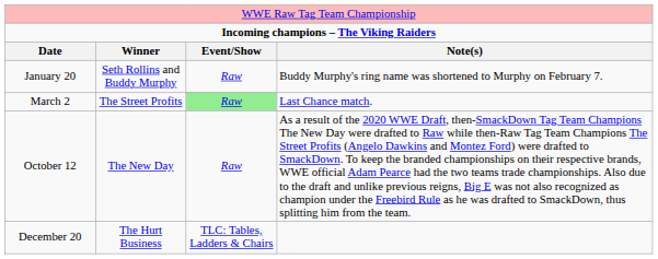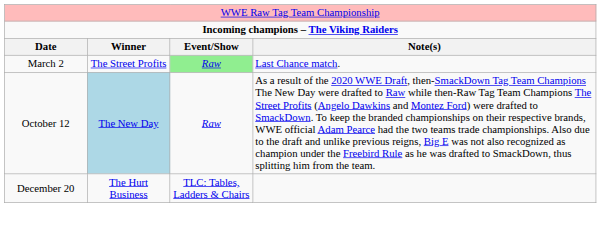 <table class="wikitable" style="text-align:center; width:100%;">
 <tr style="background:#FBB;">
 <td colspan="4" style="text-align: center;"><a href='#'>WWE Raw Tag Team Championship</a></td>
 </tr>
 <tr>
 <td colspan="4" style="text-align: center;"><strong>Incoming champions – <a href='#'>The Viking Raiders</a> </strong></td>
 </tr>
 <tr>
 <th width=14%>Date</th>
 <th width=14%>Winner</th>
 <th width=14%>Event/Show</th>
 <th width=58%>Note(s)</th>
 </tr>
 <tr>
-<td>January 20</td>
-<td><a href='#'>Seth Rollins</a> and <a href='#'>Buddy Murphy</a></td>
-<td><a href='#'><em>Raw</em></a></td>
-<td style="text-align: left;">Buddy Murphy's ring name was shortened to Murphy on February 7.</td>
-</tr>
-<tr>
 <td>March 2</td>
 <td><a href='#'>The Street Profits</a><br></td>
 <td style="background: lightgreen;"><a href='#'><em>Raw</em></a></td>
 <td style="text-align: left;"><a href='#'>Last Chance match</a>.</td>
 </tr>
 <tr>
 <td>October 12</td>
-<td><a href='#'>The New Day</a><br></td>
+<td style="background: lightblue;"><a href='#'>The New Day</a><br></td>
 <td><a href='#'><em>Raw</em></a></td>
 <td align="left">As a result of the <a href='#'>2020 WWE Draft</a>, then-<a href='#'>SmackDown Tag Team Champions</a> The New Day were drafted to <a href='#'>Raw</a> while then-Raw Tag Team Champions <a href='#'>The Street Profits</a> (<a href='#'>Angelo Dawkins</a> and <a href='#'>Montez Ford</a>) were drafted to <a href='#'>SmackDown</a>. To keep the branded championships on their respective brands, WWE official <a href='#'>Adam Pearce</a> had the two teams trade championships. Also due to the draft and unlike previous reigns, <a href='#'>Big E</a> was not also recognized as champion under the <a href='#'>Freebird Rule</a> as he was drafted to SmackDown, thus splitting him from the team.</td>
 </tr>
 <tr>
 <td>December 20</td>
 <td><a href='#'>The Hurt Business</a><br></td>
 <td><a href='#'>TLC: Tables, Ladders & Chairs</a></td>
 <td></td>
 </tr>
 </table>
